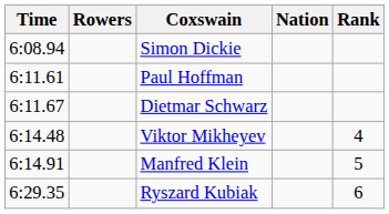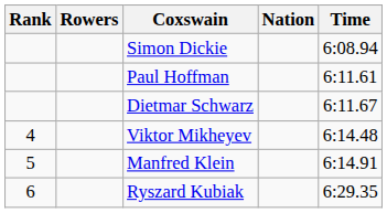 <table class="wikitable sortable" style="text-align:center">
 <tr>
-<th>Time</th>
+<th>Rank</th>
 <th>Rowers</th>
 <th>Coxswain</th>
 <th>Nation</th>
-<th>Rank</th>
+<th>Time</th>
 </tr>
 <tr>
-<td>6:08.94</td>
+<td></td>
 <td></td>
 <td align=left><a href='#'>Simon Dickie</a></td>
 <td align=left></td>
-<td></td>
+<td>6:08.94</td>
 </tr>
 <tr>
-<td>6:11.61</td>
+<td></td>
 <td></td>
 <td align=left><a href='#'>Paul Hoffman</a></td>
 <td align=left></td>
-<td></td>
+<td>6:11.61</td>
 </tr>
 <tr>
-<td>6:11.67</td>
+<td></td>
 <td></td>
 <td align=left><a href='#'>Dietmar Schwarz</a></td>
 <td align=left></td>
-<td></td>
+<td>6:11.67</td>
 </tr>
 <tr>
-<td>6:14.48</td>
+<td>4</td>
 <td></td>
 <td align=left><a href='#'>Viktor Mikheyev</a></td>
 <td align=left></td>
-<td>4</td>
+<td>6:14.48</td>
 </tr>
 <tr>
-<td>6:14.91</td>
+<td>5</td>
 <td></td>
 <td align=left><a href='#'>Manfred Klein</a></td>
 <td align=left></td>
-<td>5</td>
+<td>6:14.91</td>
 </tr>
 <tr>
-<td>6:29.35</td>
+<td>6</td>
 <td></td>
 <td align=left><a href='#'>Ryszard Kubiak</a></td>
 <td align=left></td>
-<td>6</td>
+<td>6:29.35</td>
 </tr>
 </table>
